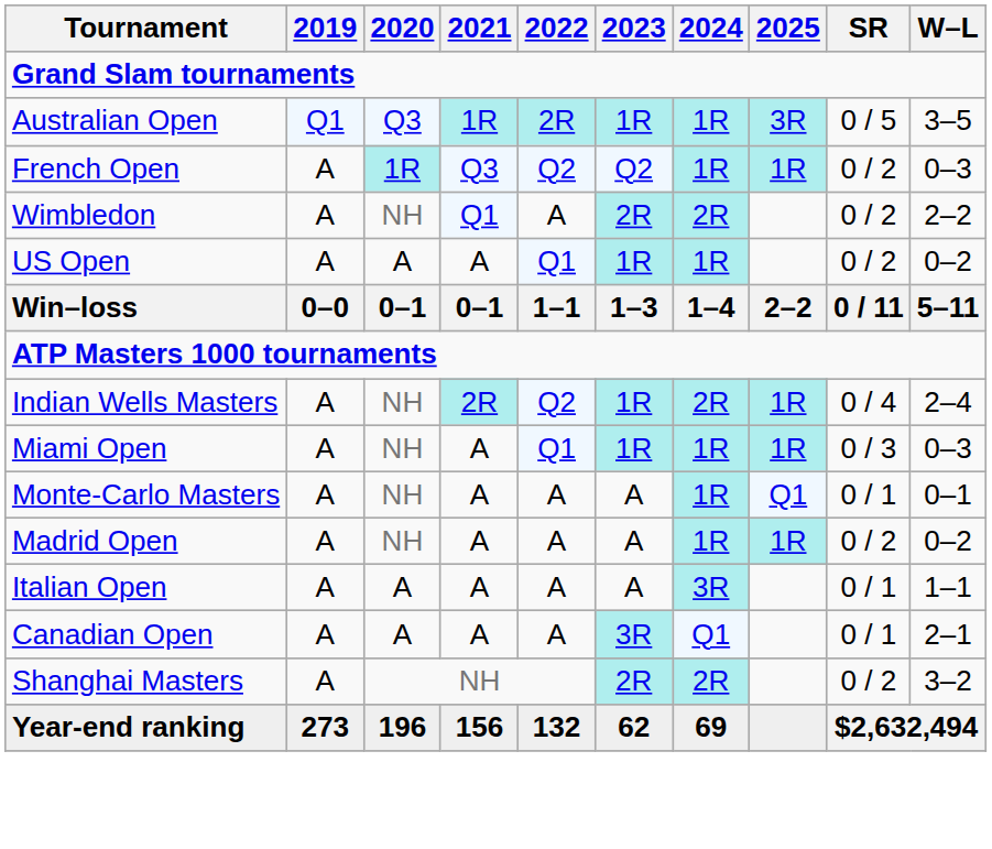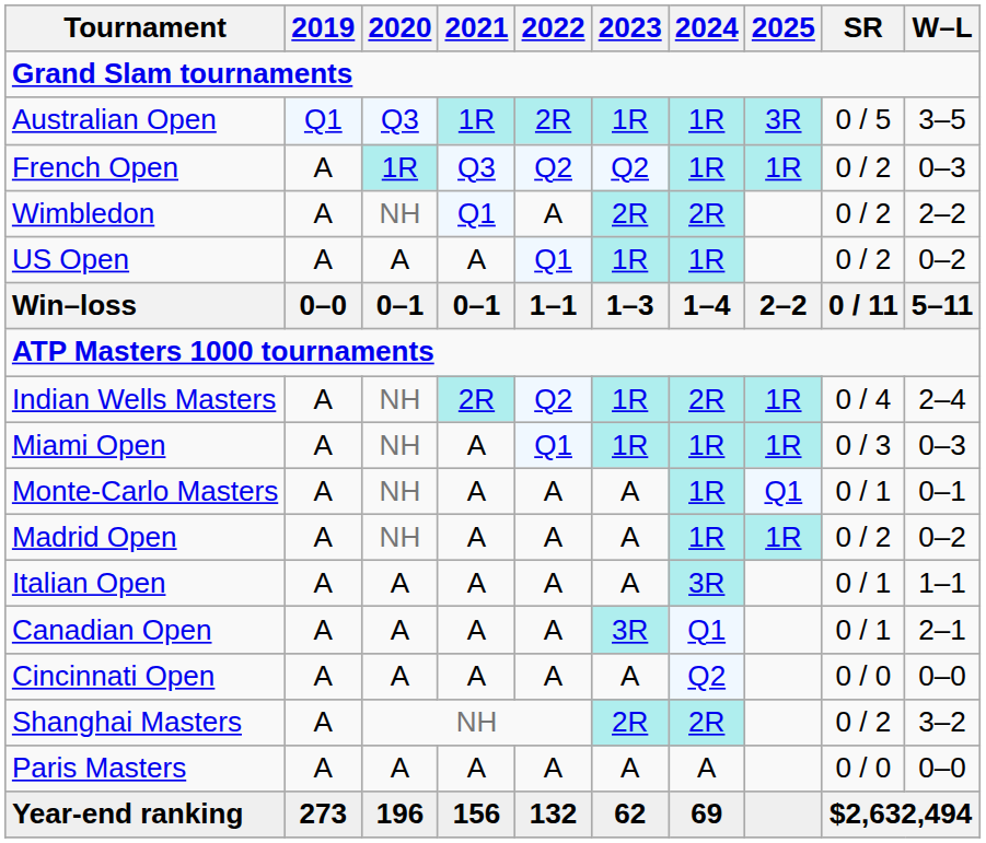 <table class=wikitable style=text-align:center;font-size:97%>
 <tr>
 <th>Tournament</th>
 <th><a href='#'>2019</a></th>
 <th><a href='#'>2020</a></th>
 <th><a href='#'>2021</a></th>
 <th><a href='#'>2022</a></th>
 <th><a href='#'>2023</a></th>
 <th><a href='#'>2024</a></th>
 <th><a href='#'>2025</a></th>
 <th>SR</th>
 <th>W–L</th>
 </tr>
 <tr>
 <td colspan="10" align="left"><strong><a href='#'>Grand Slam tournaments</a></strong></td>
 </tr>
 <tr>
 <td align=left><a href='#'>Australian Open</a></td>
 <td style=background:#f0f8ff><a href='#'>Q1</a></td>
 <td style=background:#f0f8ff><a href='#'>Q3</a></td>
 <td style=background:#afeeee><a href='#'>1R</a></td>
 <td style=background:#afeeee><a href='#'>2R</a></td>
 <td style=background:#afeeee><a href='#'>1R</a></td>
 <td style=background:#afeeee><a href='#'>1R</a></td>
 <td style=background:#afeeee><a href='#'>3R</a></td>
 <td>0 / 5</td>
 <td>3–5</td>
 </tr>
 <tr>
 <td align=left><a href='#'>French Open</a></td>
 <td>A</td>
 <td style=background:#afeeee><a href='#'>1R</a></td>
 <td style=background:#f0f8ff><a href='#'>Q3</a></td>
 <td style=background:#f0f8ff><a href='#'>Q2</a></td>
 <td style=background:#f0f8ff><a href='#'>Q2</a></td>
 <td style=background:#afeeee><a href='#'>1R</a></td>
 <td style=background:#afeeee><a href='#'>1R</a></td>
 <td>0 / 2</td>
 <td>0–3</td>
 </tr>
 <tr>
 <td align=left><a href='#'>Wimbledon</a></td>
 <td>A</td>
 <td style=color:#767676>NH</td>
 <td style=background:#f0f8ff><a href='#'>Q1</a></td>
 <td>A</td>
 <td style=background:#afeeee><a href='#'>2R</a></td>
 <td style=background:#afeeee><a href='#'>2R</a></td>
 <td></td>
 <td>0 / 2</td>
 <td>2–2</td>
 </tr>
 <tr>
 <td align=left><a href='#'>US Open</a></td>
 <td>A</td>
 <td>A</td>
 <td>A</td>
 <td style=background:#f0f8ff><a href='#'>Q1</a></td>
 <td style=background:#afeeee><a href='#'>1R</a></td>
 <td style=background:#afeeee><a href='#'>1R</a></td>
 <td></td>
 <td>0 / 2</td>
 <td>0–2</td>
 </tr>
 <tr>
 <th style=text-align:left>Win–loss</th>
 <th>0–0</th>
 <th>0–1</th>
 <th>0–1</th>
 <th>1–1</th>
 <th>1–3</th>
 <th>1–4</th>
 <th>2–2</th>
 <th>0 / 11</th>
 <th>5–11</th>
 </tr>
 <tr>
 <td colspan="10" align="left"><strong><a href='#'>ATP Masters 1000 tournaments</a></strong></td>
 </tr>
 <tr>
 <td align=left><a href='#'>Indian Wells Masters</a></td>
 <td>A</td>
 <td style=color:#767676>NH</td>
 <td style=background:#afeeee><a href='#'>2R</a></td>
 <td style=background:#f0f8ff><a href='#'>Q2</a></td>
 <td style=background:#afeeee><a href='#'>1R</a></td>
 <td style=background:#afeeee><a href='#'>2R</a></td>
 <td style=background:#afeeee><a href='#'>1R</a></td>
 <td>0 / 4</td>
 <td>2–4</td>
 </tr>
 <tr>
 <td align=left><a href='#'>Miami Open</a></td>
 <td>A</td>
 <td style=color:#767676>NH</td>
 <td>A</td>
 <td style=background:#f0f8ff><a href='#'>Q1</a></td>
 <td style=background:#afeeee><a href='#'>1R</a></td>
 <td style=background:#afeeee><a href='#'>1R</a></td>
 <td style=background:#afeeee><a href='#'>1R</a></td>
 <td>0 / 3</td>
 <td>0–3</td>
 </tr>
 <tr>
 <td align=left><a href='#'>Monte-Carlo Masters</a></td>
 <td>A</td>
 <td style=color:#767676>NH</td>
 <td>A</td>
 <td>A</td>
 <td>A</td>
 <td style=background:#afeeee><a href='#'>1R</a></td>
 <td style=background:#f0f8ff><a href='#'>Q1</a></td>
 <td>0 / 1</td>
 <td>0–1</td>
 </tr>
 <tr>
 <td align=left><a href='#'>Madrid Open</a></td>
 <td>A</td>
 <td style=color:#767676>NH</td>
 <td>A</td>
 <td>A</td>
 <td>A</td>
 <td style=background:#afeeee><a href='#'>1R</a></td>
 <td style=background:#afeeee><a href='#'>1R</a></td>
 <td>0 / 2</td>
 <td>0–2</td>
 </tr>
 <tr>
 <td align=left><a href='#'>Italian Open</a></td>
 <td>A</td>
 <td>A</td>
 <td>A</td>
 <td>A</td>
 <td>A</td>
 <td style=background:#afeeee><a href='#'>3R</a></td>
 <td></td>
 <td>0 / 1</td>
 <td>1–1</td>
 </tr>
 <tr>
 <td align=left><a href='#'>Canadian Open</a></td>
 <td>A</td>
 <td>A</td>
 <td>A</td>
 <td>A</td>
 <td style=background:#afeeee><a href='#'>3R</a></td>
 <td style=background:#f0f8ff><a href='#'>Q1</a></td>
 <td></td>
 <td>0 / 1</td>
 <td>2–1</td>
 </tr>
 <tr>
+<td align=left><a href='#'>Cincinnati Open</a></td>
+<td>A</td>
+<td>A</td>
+<td>A</td>
+<td>A</td>
+<td>A</td>
+<td style=background:#f0f8ff><a href='#'>Q2</a></td>
+<td></td>
+<td>0 / 0</td>
+<td>0–0</td>
+</tr>
+<tr>
 <td align=left><a href='#'>Shanghai Masters</a></td>
 <td>A</td>
 <td colspan=3 style=color:#767676>NH</td>
 <td style=background:#afeeee><a href='#'>2R</a></td>
 <td style=background:#afeeee><a href='#'>2R</a></td>
 <td></td>
 <td>0 / 2</td>
 <td>3–2</td>
+</tr>
+<tr>
+<td align=left><a href='#'>Paris Masters</a></td>
+<td>A</td>
+<td>A</td>
+<td>A</td>
+<td>A</td>
+<td>A</td>
+<td>A</td>
+<td></td>
+<td>0 / 0</td>
+<td>0–0</td>
 </tr>
 <tr bgcolor=efefef>
 <td align=left><strong>Year-end ranking</strong></td>
 <td><strong>273</strong></td>
 <td><strong>196</strong></td>
 <td><strong>156</strong></td>
 <td><strong>132</strong></td>
 <td><strong>62</strong></td>
 <td><strong>69</strong></td>
 <td></td>
 <th colspan="2">$2,632,494</th>
 </tr>
 </table>
